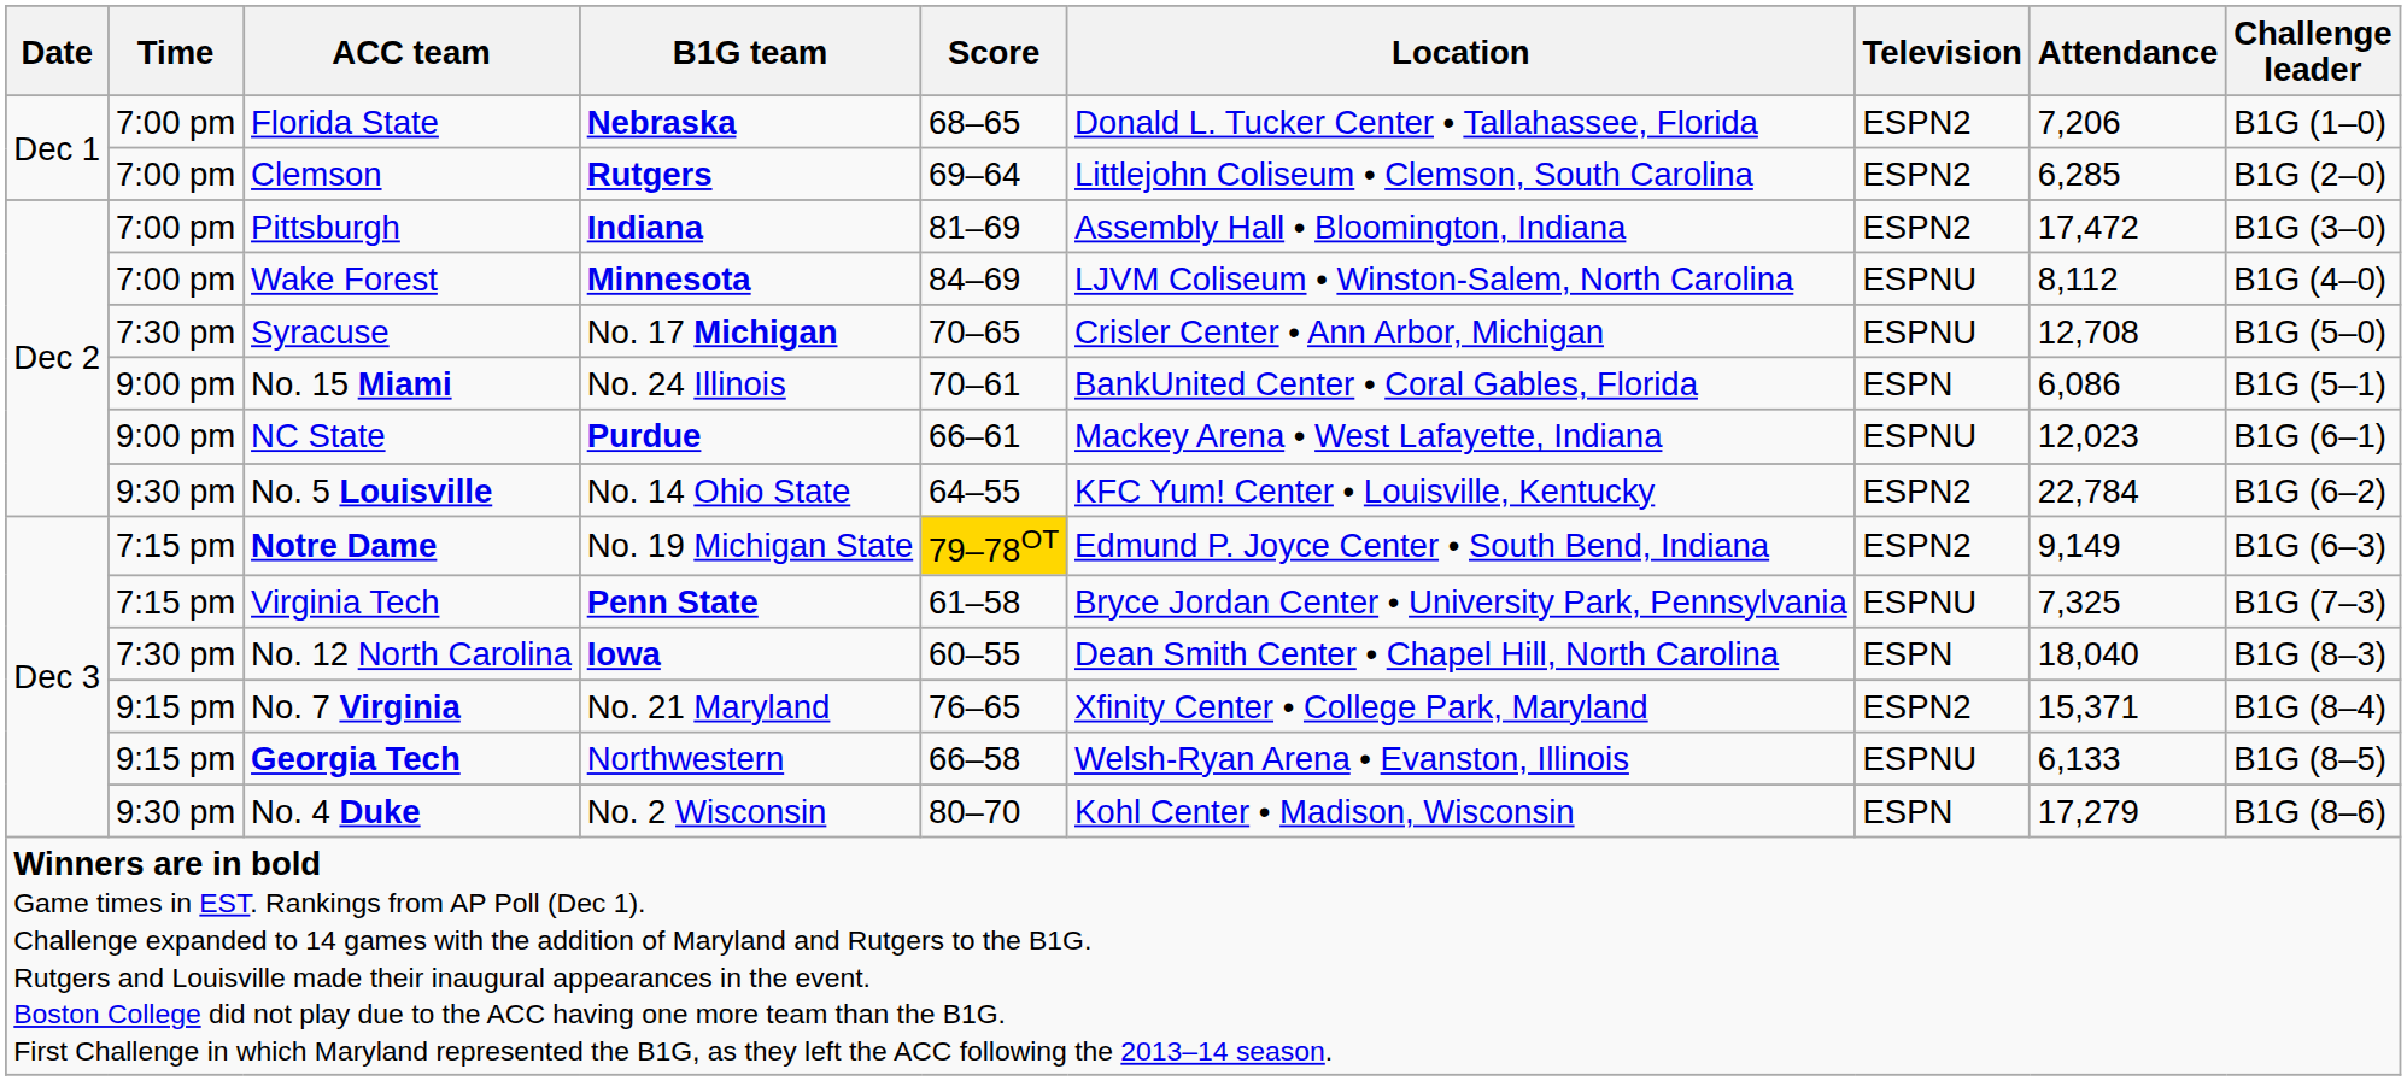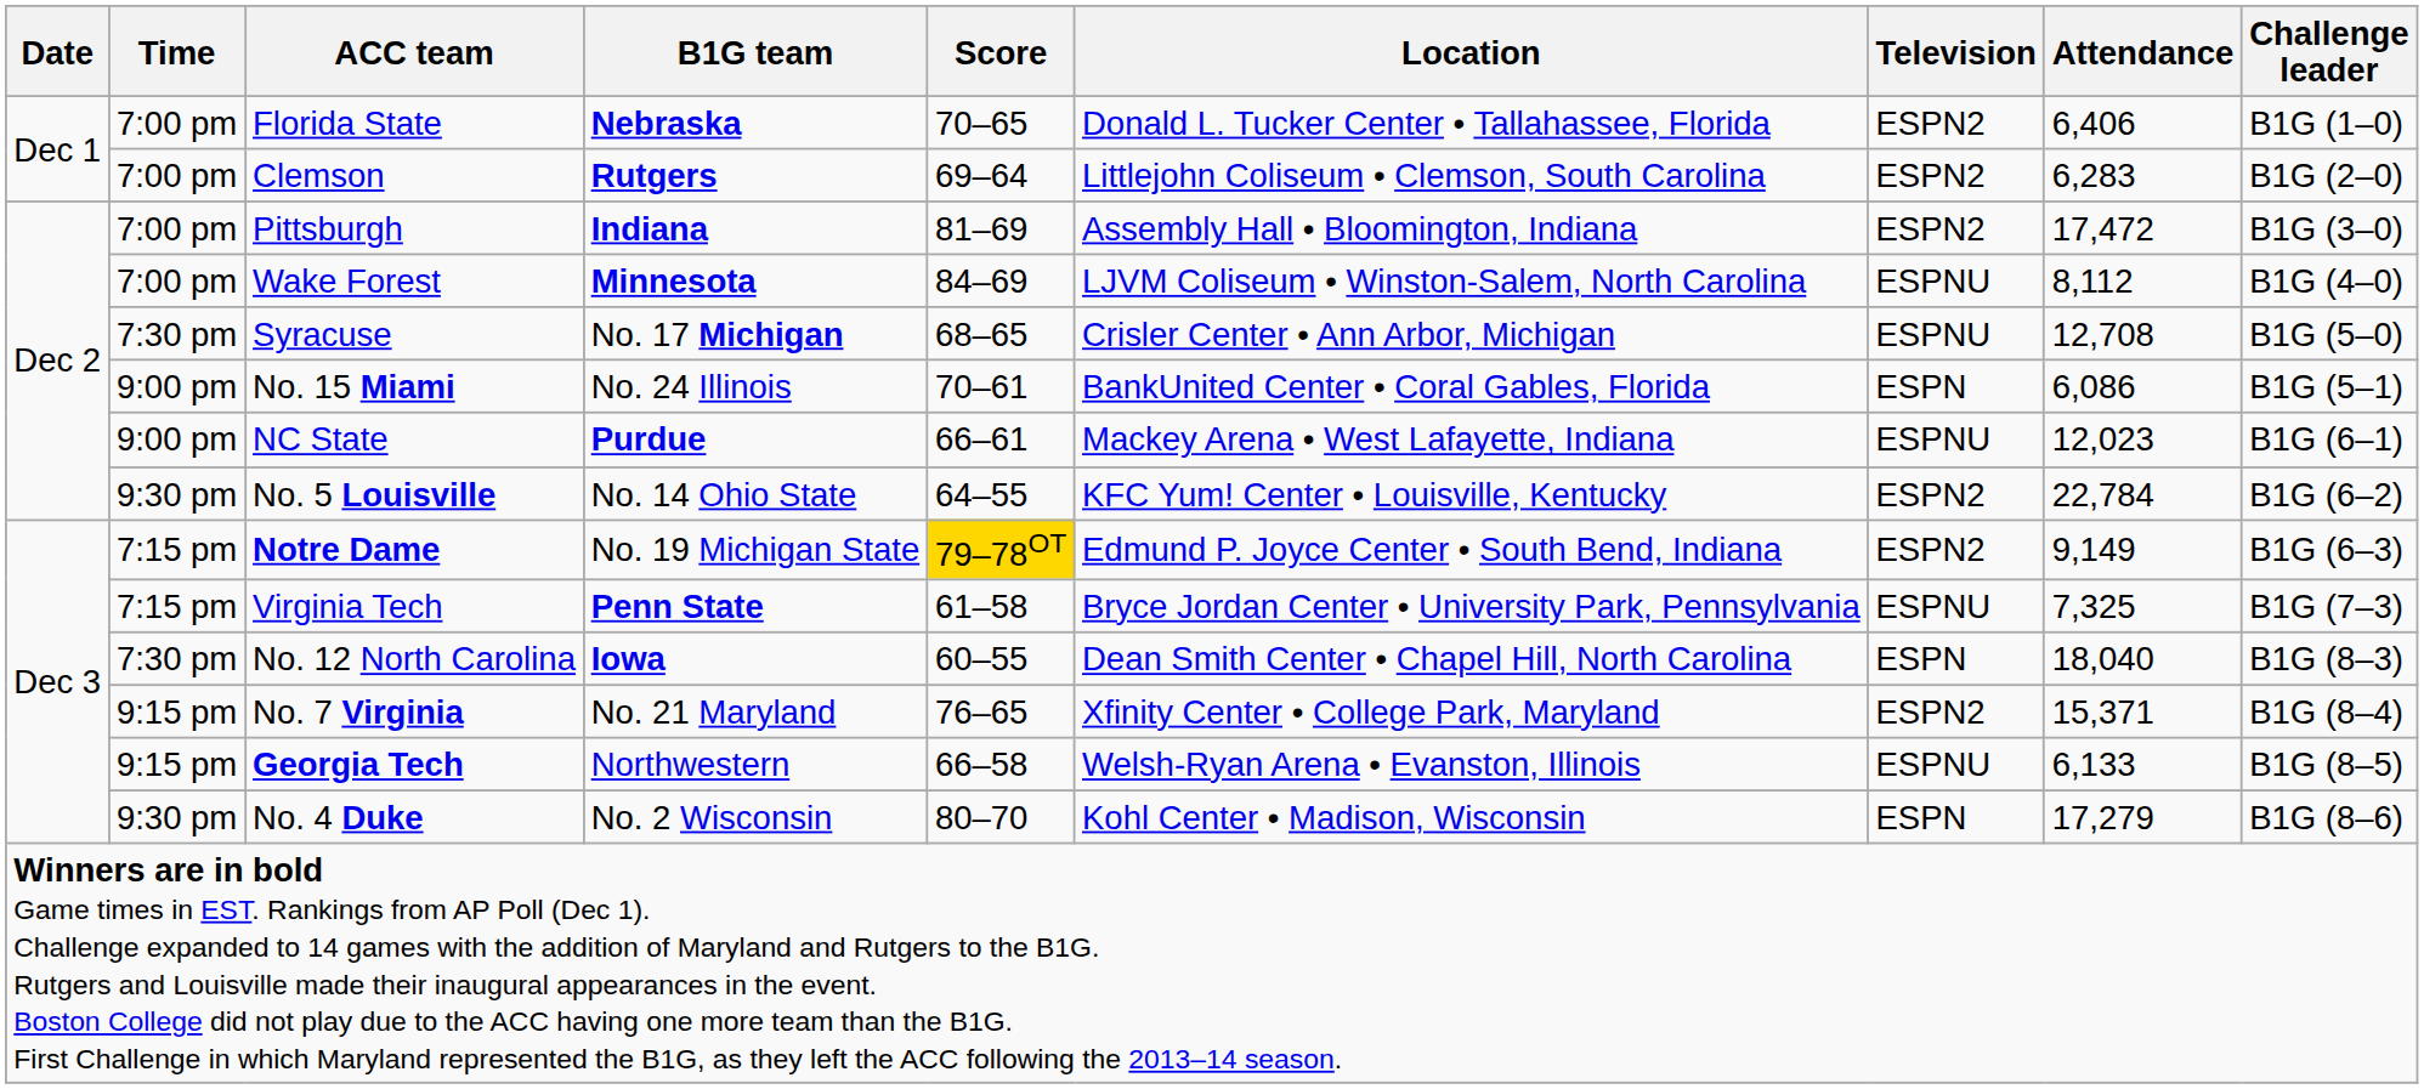 <table class="wikitable" style="font-size: 95%">
 <tr>
 <th>Date</th>
 <th>Time</th>
 <th>ACC team</th>
 <th>B1G team</th>
 <th>Score</th>
 <th>Location</th>
 <th>Television</th>
 <th>Attendance</th>
 <th>Challenge<br>leader</th>
 </tr>
 <tr>
 <td rowspan=2>Dec 1</td>
 <td>7:00 pm</td>
 <td><a href='#'>Florida State</a></td>
 <td><a href='#'><strong>Nebraska</strong></a></td>
-<td>68–65</td>
+<td>70–65</td>
 <td><a href='#'>Donald L. Tucker Center</a> • <a href='#'>Tallahassee, Florida</a></td>
 <td>ESPN2</td>
-<td>7,206</td>
+<td>6,406</td>
 <td>B1G (1–0)</td>
 </tr>
 <tr>
 <td>7:00 pm</td>
 <td><a href='#'>Clemson</a></td>
 <td><a href='#'><strong>Rutgers</strong></a></td>
 <td>69–64</td>
 <td><a href='#'>Littlejohn Coliseum</a> • <a href='#'>Clemson, South Carolina</a></td>
 <td>ESPN2</td>
-<td>6,285</td>
+<td>6,283</td>
 <td>B1G (2–0)</td>
 </tr>
 <tr>
 <td rowspan=6>Dec 2</td>
 <td>7:00 pm</td>
 <td><a href='#'>Pittsburgh</a></td>
 <td><a href='#'><strong>Indiana</strong></a></td>
 <td>81–69</td>
 <td><a href='#'>Assembly Hall</a> • <a href='#'>Bloomington, Indiana</a></td>
 <td>ESPN2</td>
 <td>17,472</td>
 <td>B1G (3–0)</td>
 </tr>
 <tr>
 <td>7:00 pm</td>
 <td><a href='#'>Wake Forest</a></td>
 <td><a href='#'><strong>Minnesota</strong></a></td>
 <td>84–69</td>
 <td><a href='#'>LJVM Coliseum</a> • <a href='#'>Winston-Salem, North Carolina</a></td>
 <td>ESPNU</td>
 <td>8,112</td>
 <td>B1G (4–0)</td>
 </tr>
 <tr>
 <td>7:30 pm</td>
 <td><a href='#'>Syracuse</a></td>
 <td>No. 17 <a href='#'><strong>Michigan</strong></a></td>
-<td>70–65</td>
+<td>68–65</td>
 <td><a href='#'>Crisler Center</a> • <a href='#'>Ann Arbor, Michigan</a></td>
 <td>ESPNU</td>
 <td>12,708</td>
 <td>B1G (5–0)</td>
 </tr>
 <tr>
 <td>9:00 pm</td>
 <td>No. 15 <a href='#'><strong>Miami</strong></a></td>
 <td>No. 24 <a href='#'>Illinois</a></td>
 <td>70–61</td>
 <td><a href='#'>BankUnited Center</a> • <a href='#'>Coral Gables, Florida</a></td>
 <td>ESPN</td>
 <td>6,086</td>
 <td>B1G (5–1)</td>
 </tr>
 <tr>
 <td>9:00 pm</td>
 <td><a href='#'>NC State</a></td>
 <td><a href='#'><strong>Purdue</strong></a></td>
 <td>66–61</td>
 <td><a href='#'>Mackey Arena</a> • <a href='#'>West Lafayette, Indiana</a></td>
 <td>ESPNU</td>
 <td>12,023</td>
 <td>B1G (6–1)</td>
 </tr>
 <tr>
 <td>9:30 pm</td>
 <td>No. 5 <a href='#'><strong>Louisville</strong></a></td>
 <td>No. 14 <a href='#'>Ohio State</a></td>
 <td>64–55</td>
 <td><a href='#'>KFC Yum! Center</a> • <a href='#'>Louisville, Kentucky</a></td>
 <td>ESPN2</td>
 <td>22,784</td>
 <td>B1G (6–2)</td>
 </tr>
 <tr>
 <td rowspan=6>Dec 3</td>
 <td>7:15 pm</td>
 <td><a href='#'><strong>Notre Dame</strong></a></td>
 <td>No. 19 <a href='#'>Michigan State</a></td>
 <td style="background: gold;">79–78<sup>OT</sup></td>
 <td><a href='#'>Edmund P. Joyce Center</a> • <a href='#'>South Bend, Indiana</a></td>
 <td>ESPN2</td>
 <td>9,149</td>
 <td>B1G (6–3)</td>
 </tr>
 <tr>
 <td>7:15 pm</td>
 <td><a href='#'>Virginia Tech</a></td>
 <td><a href='#'><strong>Penn State</strong></a></td>
 <td>61–58</td>
 <td><a href='#'>Bryce Jordan Center</a> • <a href='#'>University Park, Pennsylvania</a></td>
 <td>ESPNU</td>
 <td>7,325</td>
 <td>B1G (7–3)</td>
 </tr>
 <tr>
 <td>7:30 pm</td>
 <td>No. 12 <a href='#'>North Carolina</a></td>
 <td><a href='#'><strong>Iowa</strong></a></td>
 <td>60–55</td>
 <td><a href='#'>Dean Smith Center</a> • <a href='#'>Chapel Hill, North Carolina</a></td>
 <td>ESPN</td>
 <td>18,040</td>
 <td>B1G (8–3)</td>
 </tr>
 <tr>
 <td>9:15 pm</td>
 <td>No. 7 <a href='#'><strong>Virginia</strong></a></td>
 <td>No. 21 <a href='#'>Maryland</a></td>
 <td>76–65</td>
 <td><a href='#'>Xfinity Center</a> • <a href='#'>College Park, Maryland</a></td>
 <td>ESPN2</td>
 <td>15,371</td>
 <td>B1G (8–4)</td>
 </tr>
 <tr>
 <td>9:15 pm</td>
 <td><a href='#'><strong>Georgia Tech</strong></a></td>
 <td><a href='#'>Northwestern</a></td>
 <td>66–58</td>
 <td><a href='#'>Welsh-Ryan Arena</a> • <a href='#'>Evanston, Illinois</a></td>
 <td>ESPNU</td>
 <td>6,133</td>
 <td>B1G (8–5)</td>
 </tr>
 <tr>
 <td>9:30 pm</td>
 <td>No. 4 <a href='#'><strong>Duke</strong></a></td>
 <td>No. 2 <a href='#'>Wisconsin</a></td>
 <td>80–70</td>
 <td><a href='#'>Kohl Center</a> • <a href='#'>Madison, Wisconsin</a></td>
 <td>ESPN</td>
 <td>17,279</td>
 <td>B1G (8–6)</td>
 </tr>
 <tr>
 <td colspan=9><strong>Winners are in bold</strong><br><small>Game times in <a href='#'>EST</a>. Rankings from AP Poll (Dec 1).<br>Challenge expanded to 14 games with the addition of Maryland and Rutgers to the B1G.<br>Rutgers and Louisville made their inaugural appearances in the event.<br><a href='#'>Boston College</a> did not play due to the ACC having one more team than the B1G.<br>First Challenge in which Maryland represented the B1G, as they left the ACC following the <a href='#'>2013–14 season</a>.</small></td>
 </tr>
 </table>
